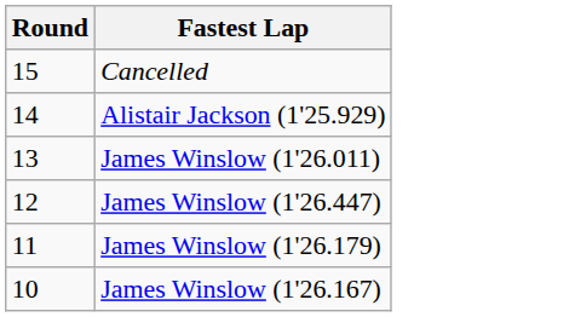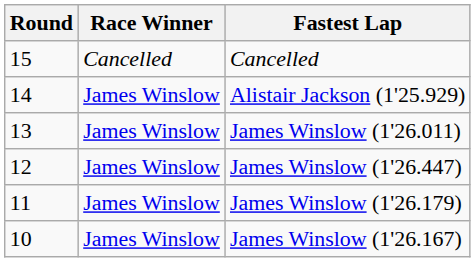 <table class="wikitable" style="font-size: 95%">
 <tr>
 <th>Round</th>
+<th>Race Winner</th>
 <th>Fastest Lap</th>
 </tr>
 <tr>
 <td>15</td>
 <td><em>Cancelled</em></td>
+<td><em>Cancelled</em></td>
 </tr>
 <tr>
 <td>14</td>
+<td> <a href='#'>James Winslow</a></td>
 <td> <a href='#'>Alistair Jackson</a> (1'25.929)</td>
 </tr>
 <tr>
 <td>13</td>
+<td> <a href='#'>James Winslow</a></td>
 <td> <a href='#'>James Winslow</a> (1'26.011)</td>
 </tr>
 <tr>
 <td>12</td>
+<td> <a href='#'>James Winslow</a></td>
 <td> <a href='#'>James Winslow</a> (1'26.447)</td>
 </tr>
 <tr>
 <td>11</td>
+<td> <a href='#'>James Winslow</a></td>
 <td> <a href='#'>James Winslow</a> (1'26.179)</td>
 </tr>
 <tr>
 <td>10</td>
+<td> <a href='#'>James Winslow</a></td>
 <td> <a href='#'>James Winslow</a> (1'26.167)</td>
 </tr>
 </table>
